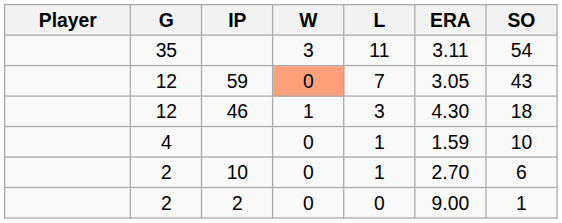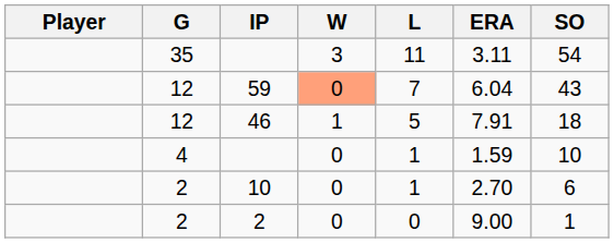 <table class="wikitable sortable" style="text-align:center; font-size: 95%;">
 <tr>
 <th bgcolor="#DDDDFF" width="16%">Player</th>
 <th bgcolor="#DDDDFF" width="9%">G</th>
 <th bgcolor="#DDDDFF" width="9%">IP</th>
 <th bgcolor="#DDDDFF" width="9%">W</th>
 <th bgcolor="#DDDDFF" width="9%">L</th>
 <th bgcolor="#DDDDFF" width="9%">ERA</th>
 <th bgcolor="#DDDDFF" width="9%">SO</th>
 </tr>
 <tr>
 <td></td>
 <td>35</td>
 <td></td>
 <td>3</td>
 <td>11</td>
 <td>3.11</td>
 <td>54</td>
 </tr>
 <tr>
 <td></td>
 <td>12</td>
 <td>59</td>
 <td style="background: lightsalmon;">0</td>
 <td>7</td>
-<td>3.05</td>
+<td>6.04</td>
 <td>43</td>
 </tr>
 <tr>
 <td></td>
 <td>12</td>
 <td>46</td>
 <td>1</td>
-<td>3</td>
-<td>4.30</td>
+<td>5</td>
+<td>7.91</td>
 <td>18</td>
 </tr>
 <tr>
 <td></td>
 <td>4</td>
 <td></td>
 <td>0</td>
 <td>1</td>
 <td>1.59</td>
 <td>10</td>
 </tr>
 <tr>
 <td></td>
 <td>2</td>
 <td>10</td>
 <td>0</td>
 <td>1</td>
 <td>2.70</td>
 <td>6</td>
 </tr>
 <tr>
 <td></td>
 <td>2</td>
 <td>2</td>
 <td>0</td>
 <td>0</td>
 <td>9.00</td>
 <td>1</td>
 </tr>
 </table>
